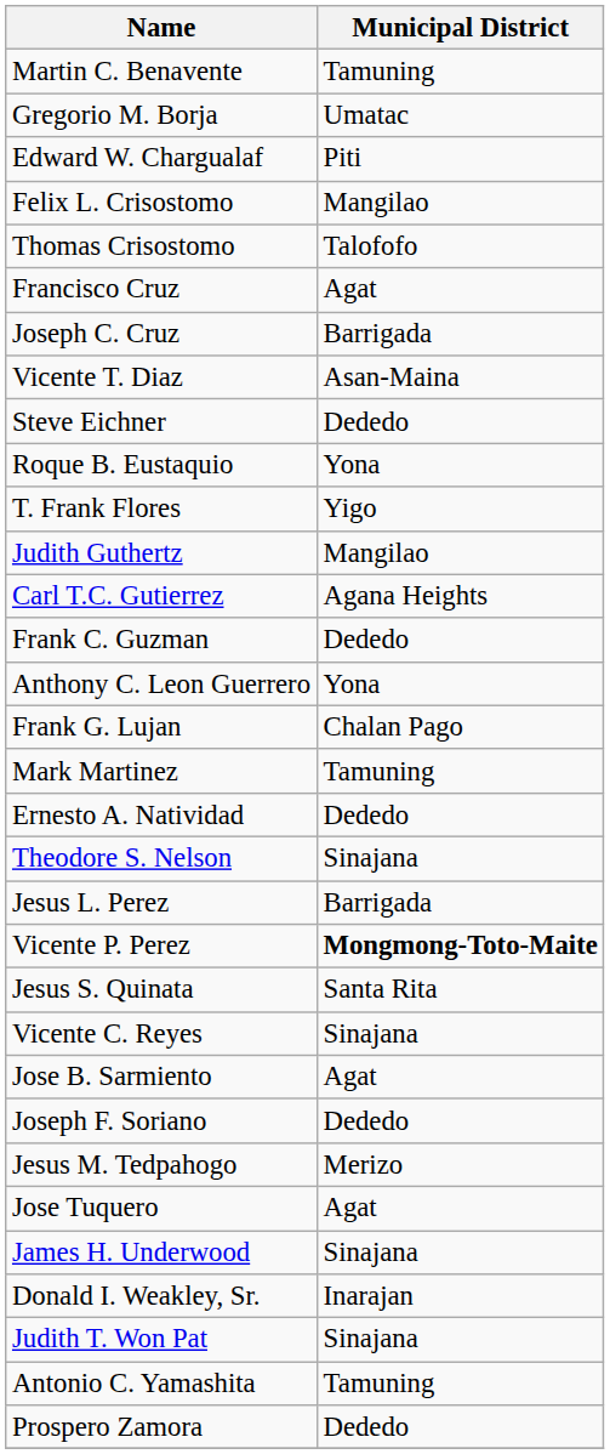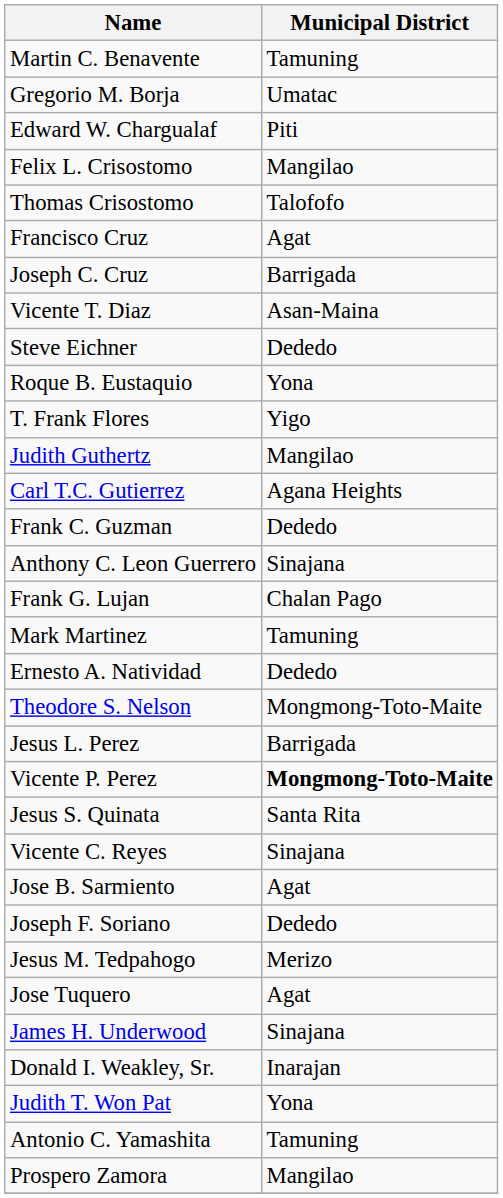 <table class="wikitable">
 <tr>
 <th>Name</th>
 <th>Municipal District</th>
 </tr>
 <tr>
 <td>Martin C. Benavente</td>
 <td>Tamuning</td>
 </tr>
 <tr>
 <td>Gregorio M. Borja</td>
 <td>Umatac</td>
 </tr>
 <tr>
 <td>Edward W. Chargualaf</td>
 <td>Piti</td>
 </tr>
 <tr>
 <td>Felix L. Crisostomo</td>
 <td>Mangilao</td>
 </tr>
 <tr>
 <td>Thomas Crisostomo</td>
 <td>Talofofo</td>
 </tr>
 <tr>
 <td>Francisco Cruz</td>
 <td>Agat</td>
 </tr>
 <tr>
 <td>Joseph C. Cruz</td>
 <td>Barrigada</td>
 </tr>
 <tr>
 <td>Vicente T. Diaz</td>
 <td>Asan-Maina</td>
 </tr>
 <tr>
 <td>Steve Eichner</td>
 <td>Dededo</td>
 </tr>
 <tr>
 <td>Roque B. Eustaquio</td>
 <td>Yona</td>
 </tr>
 <tr>
 <td>T. Frank Flores</td>
 <td>Yigo</td>
 </tr>
 <tr>
 <td><a href='#'>Judith Guthertz</a></td>
 <td>Mangilao</td>
 </tr>
 <tr>
 <td><a href='#'>Carl T.C. Gutierrez</a></td>
 <td>Agana Heights</td>
 </tr>
 <tr>
 <td>Frank C. Guzman</td>
 <td>Dededo</td>
 </tr>
 <tr>
 <td>Anthony C. Leon Guerrero</td>
-<td>Yona</td>
+<td>Sinajana</td>
 </tr>
 <tr>
 <td>Frank G. Lujan</td>
 <td>Chalan Pago</td>
 </tr>
 <tr>
 <td>Mark Martinez</td>
 <td>Tamuning</td>
 </tr>
 <tr>
 <td>Ernesto A. Natividad</td>
 <td>Dededo</td>
 </tr>
 <tr>
 <td><a href='#'>Theodore S. Nelson</a></td>
-<td>Sinajana</td>
+<td>Mongmong-Toto-Maite</td>
 </tr>
 <tr>
 <td>Jesus L. Perez</td>
 <td>Barrigada</td>
 </tr>
 <tr>
 <td>Vicente P. Perez</td>
 <td><strong>Mongmong-Toto-Maite</strong></td>
 </tr>
 <tr>
 <td>Jesus S. Quinata</td>
 <td>Santa Rita</td>
 </tr>
 <tr>
 <td>Vicente C. Reyes</td>
 <td>Sinajana</td>
 </tr>
 <tr>
 <td>Jose B. Sarmiento</td>
 <td>Agat</td>
 </tr>
 <tr>
 <td>Joseph F. Soriano</td>
 <td>Dededo</td>
 </tr>
 <tr>
 <td>Jesus M. Tedpahogo</td>
 <td>Merizo</td>
 </tr>
 <tr>
 <td>Jose Tuquero</td>
 <td>Agat</td>
 </tr>
 <tr>
 <td><a href='#'>James H. Underwood</a></td>
 <td>Sinajana</td>
 </tr>
 <tr>
 <td>Donald I. Weakley, Sr.</td>
 <td>Inarajan</td>
 </tr>
 <tr>
 <td><a href='#'>Judith T. Won Pat</a></td>
-<td>Sinajana</td>
+<td>Yona</td>
 </tr>
 <tr>
 <td>Antonio C. Yamashita</td>
 <td>Tamuning</td>
 </tr>
 <tr>
 <td>Prospero Zamora</td>
-<td>Dededo</td>
+<td>Mangilao</td>
 </tr>
 <tr>
 </tr>
 </table>
